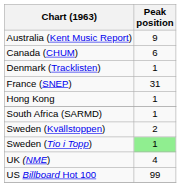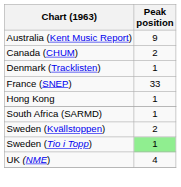 <table class="wikitable">
 <tr>
 <th align="left">Chart (1963)</th>
 <th style="text-align:center;">Peak<br>position</th>
 </tr>
 <tr>
 <td>Australia (<a href='#'>Kent Music Report</a>)</td>
 <td align=center>9</td>
 </tr>
 <tr>
 <td>Canada (<a href='#'>CHUM</a>) </td>
-<td align=center>6</td>
+<td align=center>2</td>
 </tr>
 <tr>
 <td>Denmark (<a href='#'>Tracklisten</a>)</td>
 <td style="text-align:center;">1</td>
 </tr>
 <tr>
 <td>France (<a href='#'>SNEP</a>)</td>
-<td style="text-align:center;">31</td>
+<td style="text-align:center;">33</td>
 </tr>
 <tr>
 <td>Hong Kong </td>
 <td align=center>1</td>
 </tr>
 <tr>
 </tr>
 <tr>
 </tr>
 <tr>
 <td align="left">South Africa (SARMD)</td>
 <td style="text-align:center;">1</td>
 </tr>
 <tr>
 <td>Sweden (<a href='#'>Kvällstoppen</a>)</td>
 <td style="text-align:center;">2</td>
 </tr>
 <tr>
 <td>Sweden (<em><a href='#'>Tio i Topp</a></em>)</td>
 <td style="background: lightgreen; text-align:center;">1</td>
 </tr>
 <tr>
 <td align="left">UK <em>(<a href='#'>NME</a></em>)</td>
 <td style="text-align:center;">4</td>
 </tr>
 <tr>
-<td>US <a href='#'><em>Billboard</em> Hot 100</a></td>
-<td style="text-align:center;">99</td>
-</tr>
-<tr>
 </tr>
 </table>
